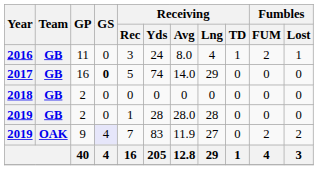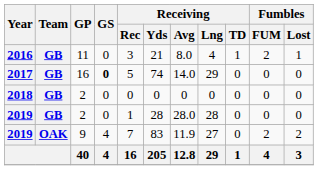 <table class="wikitable" style="text-align: center;">
 <tr>
 <th rowspan="2">Year</th>
 <th rowspan="2">Team</th>
 <th rowspan="2">GP</th>
 <th rowspan="2">GS</th>
 <th colspan="5">Receiving</th>
 <th colspan="2">Fumbles</th>
 </tr>
 <tr>
 <th>Rec</th>
 <th>Yds</th>
 <th>Avg</th>
 <th>Lng</th>
 <th>TD</th>
 <th>FUM</th>
 <th>Lost</th>
 </tr>
 <tr>
 <th><a href='#'>2016</a></th>
 <th><a href='#'>GB</a></th>
 <td>11</td>
 <td>0</td>
 <td>3</td>
-<td>24</td>
+<td>21</td>
 <td>8.0</td>
 <td>4</td>
 <td>1</td>
 <td>2</td>
 <td>1</td>
 </tr>
 <tr>
 <th><a href='#'>2017</a></th>
 <th><a href='#'>GB</a></th>
 <td>16</td>
 <td><strong>0</strong></td>
 <td>5</td>
 <td>74</td>
 <td>14.0</td>
 <td>29</td>
 <td>0</td>
 <td>0</td>
 <td>0</td>
 </tr>
 <tr>
 <th><a href='#'>2018</a></th>
 <th><a href='#'>GB</a></th>
 <td>2</td>
 <td>0</td>
 <td>0</td>
 <td>0</td>
 <td>0</td>
 <td>0</td>
 <td>0</td>
 <td>0</td>
 <td>0</td>
 </tr>
 <tr>
 <th><a href='#'>2019</a></th>
 <th><a href='#'>GB</a></th>
 <td>2</td>
 <td>0</td>
 <td>1</td>
 <td>28</td>
 <td>28.0</td>
 <td>28</td>
 <td>0</td>
 <td>0</td>
 <td>0</td>
 </tr>
 <tr>
 <th><a href='#'>2019</a></th>
 <th><a href='#'>OAK</a></th>
 <td>9</td>
-<td style="background: lavender;">4</td>
+<td>4</td>
 <td>7</td>
 <td>83</td>
 <td>11.9</td>
 <td>27</td>
 <td>0</td>
 <td>2</td>
 <td>2</td>
 </tr>
 <tr>
 <th colspan="2"></th>
 <th>40</th>
 <th>4</th>
 <th>16</th>
 <th>205</th>
 <th>12.8</th>
 <th>29</th>
 <th>1</th>
 <th>4</th>
 <th>3</th>
 </tr>
 <tr>
 </tr>
 </table>
